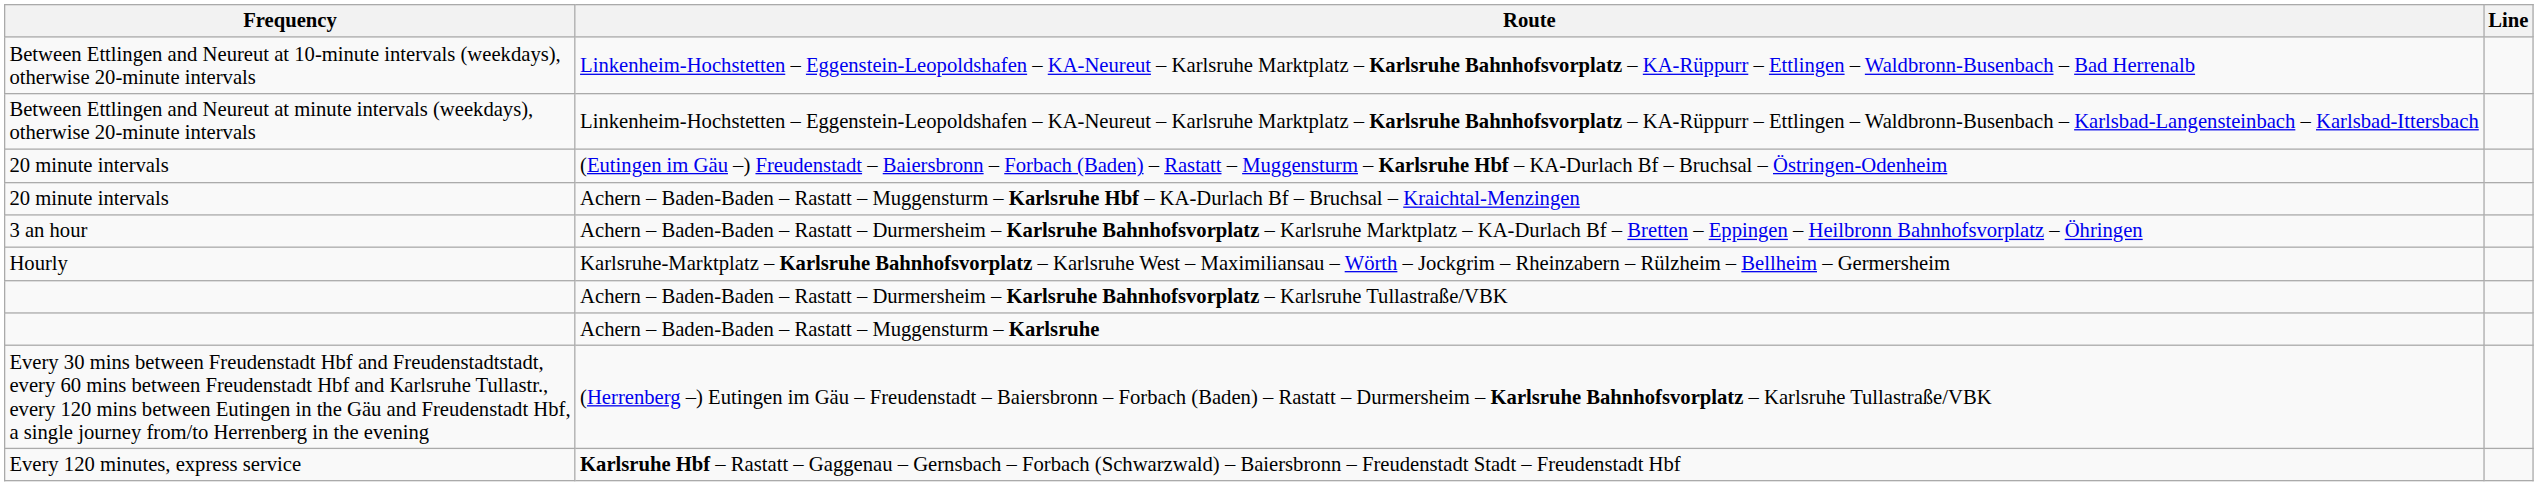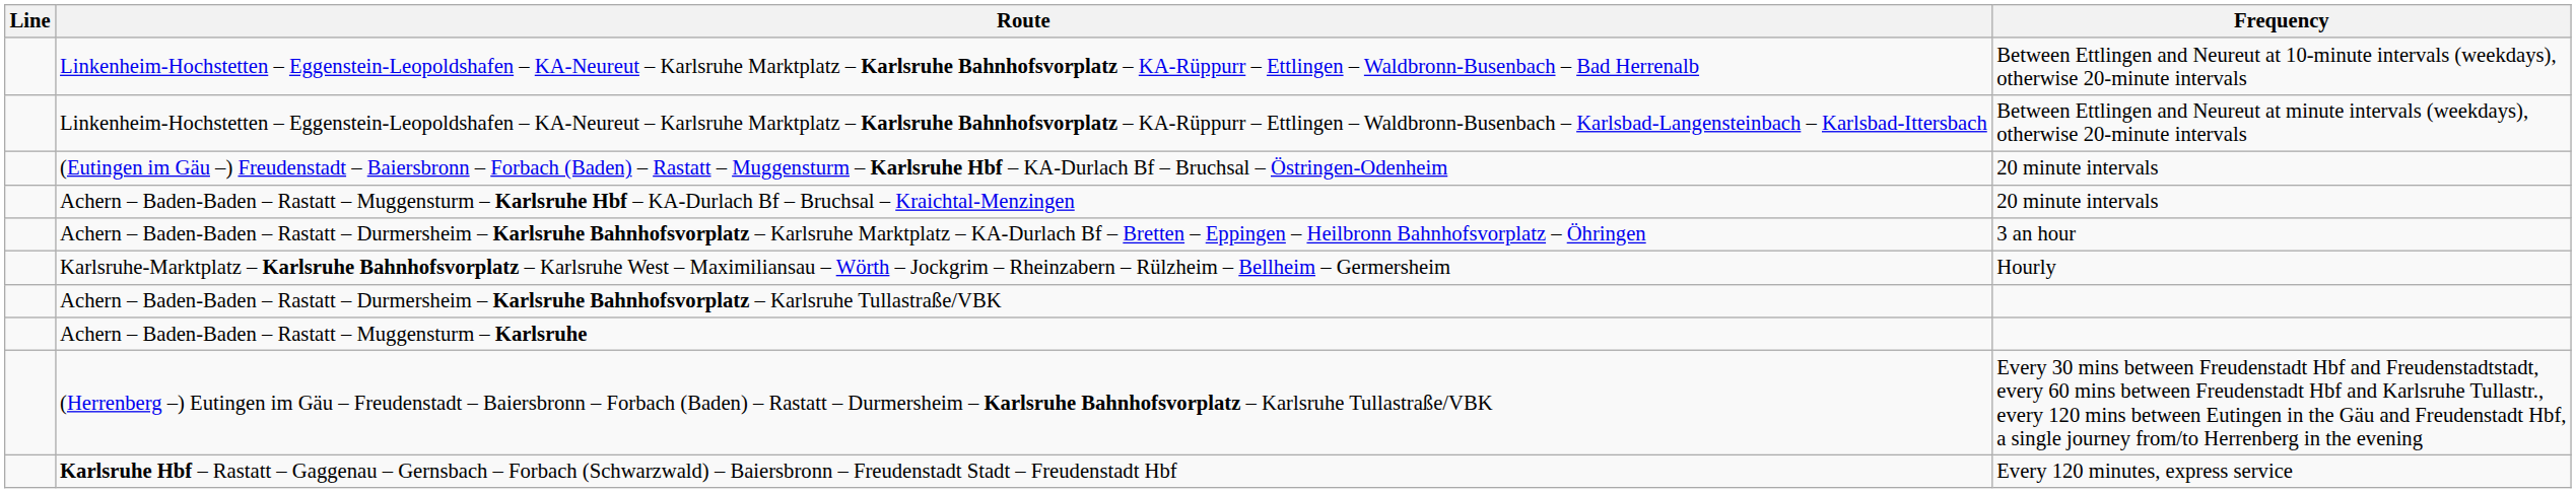 <table class="wikitable">
 <tr>
+<th>Line</th>
+<th>Route</th>
 <th>Frequency</th>
-<th>Route</th>
-<th>Line</th>
 </tr>
 <tr>
+<td></td>
+<td><a href='#'>Linkenheim-Hochstetten</a> – <a href='#'>Eggenstein-Leopoldshafen</a> – <a href='#'>KA-Neureut</a> – Karlsruhe Marktplatz – <strong>Karlsruhe Bahnhofsvorplatz</strong> – <a href='#'>KA-Rüppurr</a> – <a href='#'>Ettlingen</a> – <a href='#'>Waldbronn-Busenbach</a> – <a href='#'>Bad Herrenalb</a></td>
 <td>Between Ettlingen and Neureut at 10-minute intervals (weekdays),<br>otherwise 20-minute intervals</td>
-<td><a href='#'>Linkenheim-Hochstetten</a> – <a href='#'>Eggenstein-Leopoldshafen</a> – <a href='#'>KA-Neureut</a> – Karlsruhe Marktplatz – <strong>Karlsruhe Bahnhofsvorplatz</strong> – <a href='#'>KA-Rüppurr</a> – <a href='#'>Ettlingen</a> – <a href='#'>Waldbronn-Busenbach</a> – <a href='#'>Bad Herrenalb</a></td>
-<td></td>
 </tr>
 <tr>
+<td></td>
+<td>Linkenheim-Hochstetten – Eggenstein-Leopoldshafen – KA-Neureut – Karlsruhe Marktplatz – <strong>Karlsruhe Bahnhofsvorplatz</strong> – KA-Rüppurr – Ettlingen – Waldbronn-Busenbach – <a href='#'>Karlsbad-Langensteinbach</a> – <a href='#'>Karlsbad-Ittersbach</a></td>
 <td>Between Ettlingen and Neureut at minute intervals (weekdays),<br>otherwise 20-minute intervals</td>
-<td>Linkenheim-Hochstetten – Eggenstein-Leopoldshafen – KA-Neureut – Karlsruhe Marktplatz – <strong>Karlsruhe Bahnhofsvorplatz</strong> – KA-Rüppurr – Ettlingen – Waldbronn-Busenbach – <a href='#'>Karlsbad-Langensteinbach</a> – <a href='#'>Karlsbad-Ittersbach</a></td>
-<td></td>
 </tr>
 <tr>
+<td></td>
+<td>(<a href='#'>Eutingen im Gäu</a> –) <a href='#'>Freudenstadt</a> – <a href='#'>Baiersbronn</a> – <a href='#'>Forbach (Baden)</a> – <a href='#'>Rastatt</a> – <a href='#'>Muggensturm</a> – <strong>Karlsruhe Hbf</strong> – KA-Durlach Bf – Bruchsal – <a href='#'>Östringen-Odenheim</a></td>
 <td>20 minute intervals</td>
-<td>(<a href='#'>Eutingen im Gäu</a> –) <a href='#'>Freudenstadt</a> – <a href='#'>Baiersbronn</a> – <a href='#'>Forbach (Baden)</a> – <a href='#'>Rastatt</a> – <a href='#'>Muggensturm</a> – <strong>Karlsruhe Hbf</strong> – KA-Durlach Bf – Bruchsal – <a href='#'>Östringen-Odenheim</a></td>
-<td></td>
 </tr>
 <tr>
+<td></td>
+<td>Achern – Baden-Baden – Rastatt – Muggensturm – <strong>Karlsruhe Hbf</strong> – KA-Durlach Bf – Bruchsal – <a href='#'>Kraichtal-Menzingen</a></td>
 <td>20 minute intervals</td>
-<td>Achern – Baden-Baden – Rastatt – Muggensturm – <strong>Karlsruhe Hbf</strong> – KA-Durlach Bf – Bruchsal – <a href='#'>Kraichtal-Menzingen</a></td>
-<td></td>
 </tr>
 <tr>
+<td></td>
+<td>Achern – Baden-Baden – Rastatt – Durmersheim – <strong>Karlsruhe Bahnhofsvorplatz</strong> – Karlsruhe Marktplatz – KA-Durlach Bf – <a href='#'>Bretten</a> – <a href='#'>Eppingen</a> – <a href='#'>Heilbronn Bahnhofsvorplatz</a> – <a href='#'>Öhringen</a></td>
 <td>3 an hour</td>
-<td>Achern – Baden-Baden – Rastatt – Durmersheim – <strong>Karlsruhe Bahnhofsvorplatz</strong> – Karlsruhe Marktplatz – KA-Durlach Bf – <a href='#'>Bretten</a> – <a href='#'>Eppingen</a> – <a href='#'>Heilbronn Bahnhofsvorplatz</a> – <a href='#'>Öhringen</a></td>
-<td></td>
 </tr>
 <tr>
+<td></td>
+<td>Karlsruhe-Marktplatz – <strong>Karlsruhe Bahnhofsvorplatz</strong> – Karlsruhe West – Maximiliansau – <a href='#'>Wörth</a> – Jockgrim – Rheinzabern – Rülzheim – <a href='#'>Bellheim</a> – Germersheim</td>
 <td>Hourly</td>
-<td>Karlsruhe-Marktplatz – <strong>Karlsruhe Bahnhofsvorplatz</strong> – Karlsruhe West – Maximiliansau – <a href='#'>Wörth</a> – Jockgrim – Rheinzabern – Rülzheim – <a href='#'>Bellheim</a> – Germersheim</td>
-<td></td>
 </tr>
 <tr>
 <td></td>
 <td>Achern – Baden-Baden – Rastatt – Durmersheim – <strong>Karlsruhe Bahnhofsvorplatz</strong> – Karlsruhe Tullastraße/VBK</td>
 <td></td>
 </tr>
 <tr>
 <td></td>
 <td>Achern – Baden-Baden – Rastatt – Muggensturm – <strong>Karlsruhe</strong></td>
 <td></td>
 </tr>
 <tr>
+<td></td>
+<td>(<a href='#'>Herrenberg</a> –) Eutingen im Gäu – Freudenstadt – Baiersbronn – Forbach (Baden) – Rastatt – Durmersheim – <strong>Karlsruhe Bahnhofsvorplatz</strong>  – Karlsruhe Tullastraße/VBK</td>
 <td>Every 30 mins between Freudenstadt Hbf and Freudenstadtstadt,<br>every 60 mins between Freudenstadt Hbf and Karlsruhe Tullastr.,<br>every 120 mins between Eutingen in the Gäu and Freudenstadt Hbf,<br>a single journey from/to Herrenberg in the evening</td>
-<td>(<a href='#'>Herrenberg</a> –) Eutingen im Gäu – Freudenstadt – Baiersbronn – Forbach (Baden) – Rastatt – Durmersheim – <strong>Karlsruhe Bahnhofsvorplatz</strong>  – Karlsruhe Tullastraße/VBK</td>
-<td></td>
 </tr>
 <tr>
+<td></td>
+<td><strong>Karlsruhe Hbf</strong> – Rastatt – Gaggenau – Gernsbach – Forbach (Schwarzwald) – Baiersbronn – Freudenstadt Stadt – Freudenstadt Hbf</td>
 <td>Every 120 minutes, express service</td>
-<td><strong>Karlsruhe Hbf</strong> – Rastatt – Gaggenau – Gernsbach – Forbach (Schwarzwald) – Baiersbronn – Freudenstadt Stadt – Freudenstadt Hbf</td>
-<td></td>
 </tr>
 </table>
